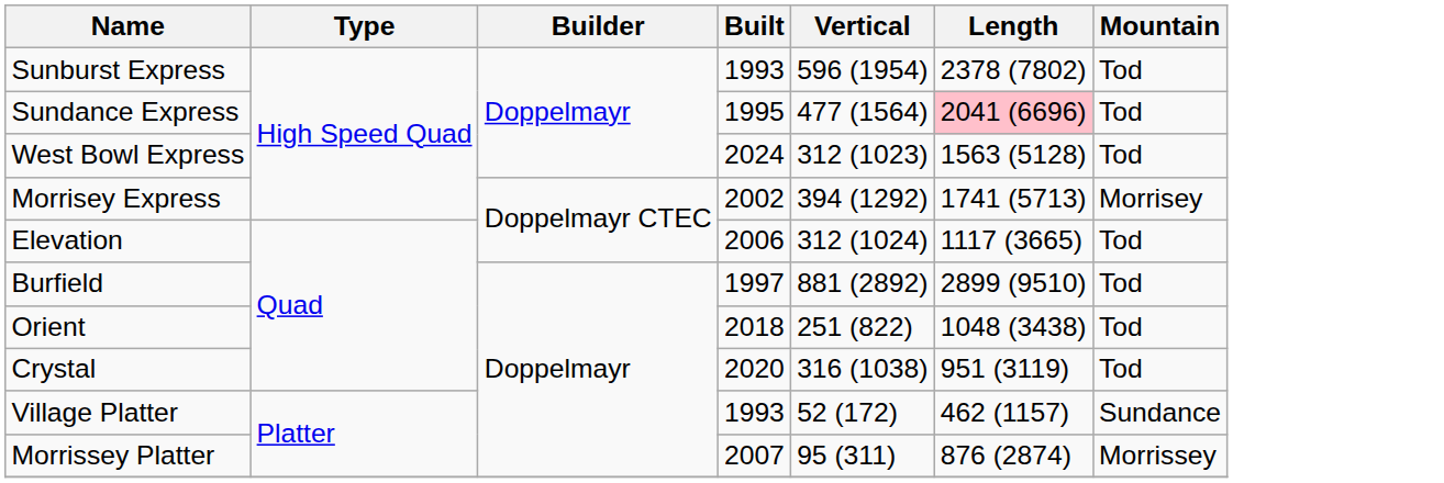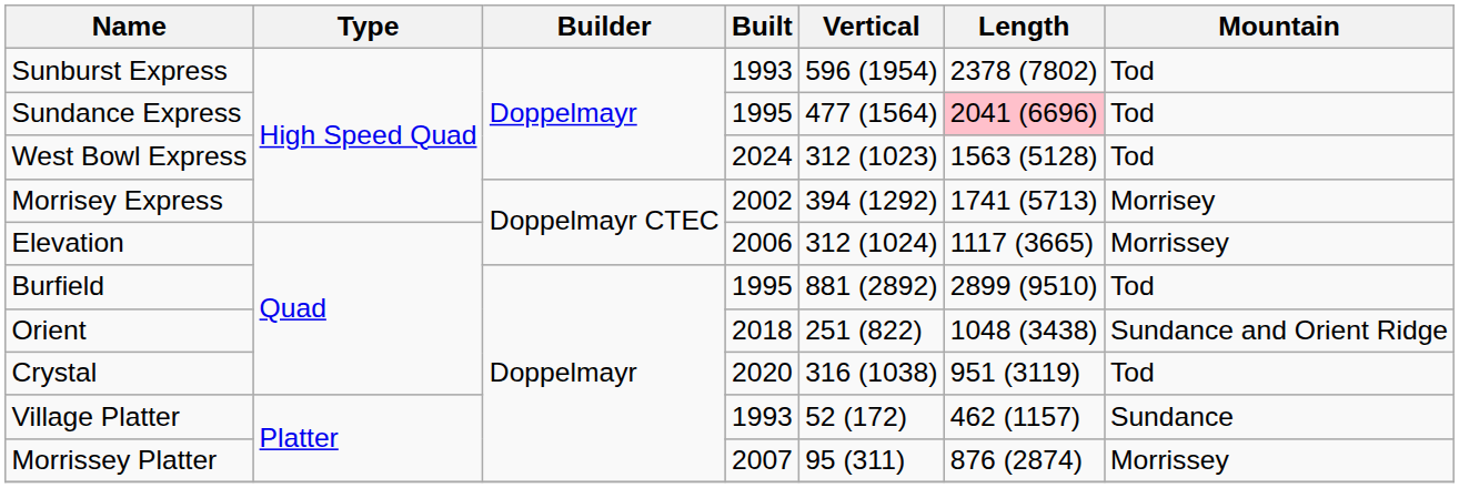 <table class="wikitable">
 <tr>
 <th>Name</th>
 <th>Type</th>
 <th>Builder</th>
 <th>Built</th>
 <th>Vertical<br></th>
 <th>Length<br></th>
 <th>Mountain</th>
 </tr>
 <tr>
 <td>Sunburst Express</td>
 <td rowspan="4"><a href='#'>High Speed Quad</a></td>
 <td rowspan="3"><a href='#'>Doppelmayr</a></td>
 <td>1993</td>
 <td>596 (1954)</td>
 <td>2378 (7802)</td>
 <td>Tod</td>
 </tr>
 <tr>
 <td>Sundance Express</td>
 <td>1995</td>
 <td>477 (1564)</td>
 <td style="background: pink;">2041 (6696)</td>
 <td>Tod</td>
 </tr>
 <tr>
 <td>West Bowl Express</td>
 <td>2024</td>
 <td>312 (1023)</td>
 <td>1563 (5128)</td>
 <td>Tod</td>
 </tr>
 <tr>
 <td>Morrisey Express</td>
 <td rowspan="2">Doppelmayr CTEC</td>
 <td>2002</td>
 <td>394 (1292)</td>
 <td>1741 (5713)</td>
 <td>Morrisey</td>
 </tr>
 <tr>
 <td>Elevation</td>
 <td rowspan="4"><a href='#'>Quad</a></td>
 <td>2006</td>
 <td>312 (1024)</td>
 <td>1117 (3665)</td>
-<td>Tod</td>
+<td>Morrissey</td>
 </tr>
 <tr>
 <td>Burfield</td>
 <td rowspan="5">Doppelmayr</td>
-<td>1997</td>
+<td>1995</td>
 <td>881 (2892)</td>
 <td>2899 (9510)</td>
 <td>Tod</td>
 </tr>
 <tr>
 <td>Orient</td>
 <td>2018</td>
 <td>251 (822)</td>
 <td>1048 (3438)</td>
-<td>Tod</td>
+<td>Sundance and Orient Ridge</td>
 </tr>
 <tr>
 <td>Crystal</td>
 <td>2020</td>
 <td>316 (1038)</td>
 <td>951 (3119)</td>
 <td>Tod</td>
 </tr>
 <tr>
 <td>Village Platter</td>
 <td rowspan="2"><a href='#'>Platter</a></td>
 <td>1993</td>
 <td>52 (172)</td>
 <td>462 (1157)</td>
 <td>Sundance</td>
 </tr>
 <tr>
 <td>Morrissey Platter</td>
 <td>2007</td>
 <td>95 (311)</td>
 <td>876 (2874)</td>
 <td>Morrissey</td>
 </tr>
 <tr>
 </tr>
 </table>
